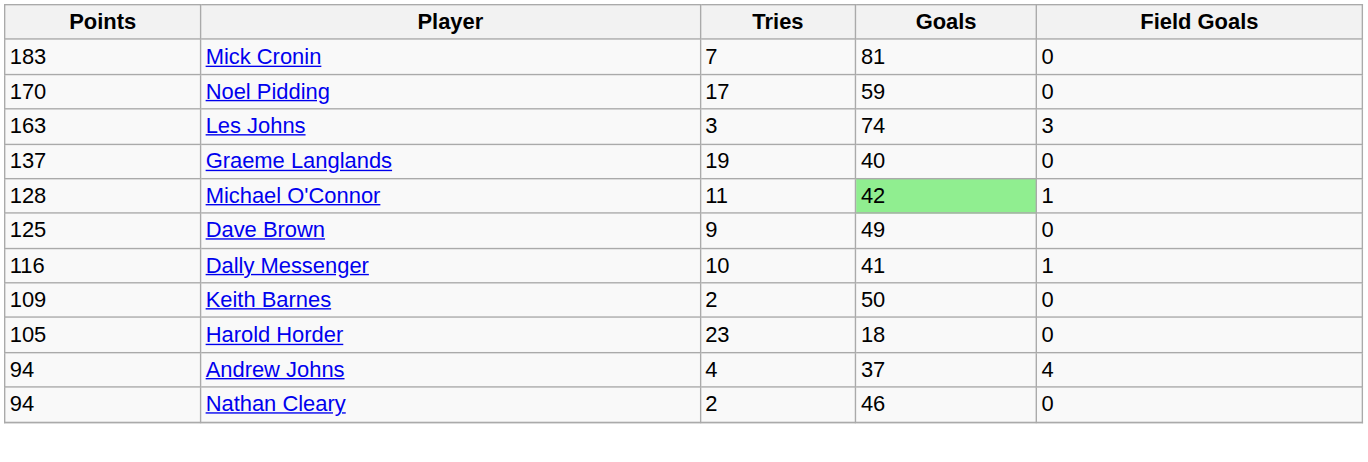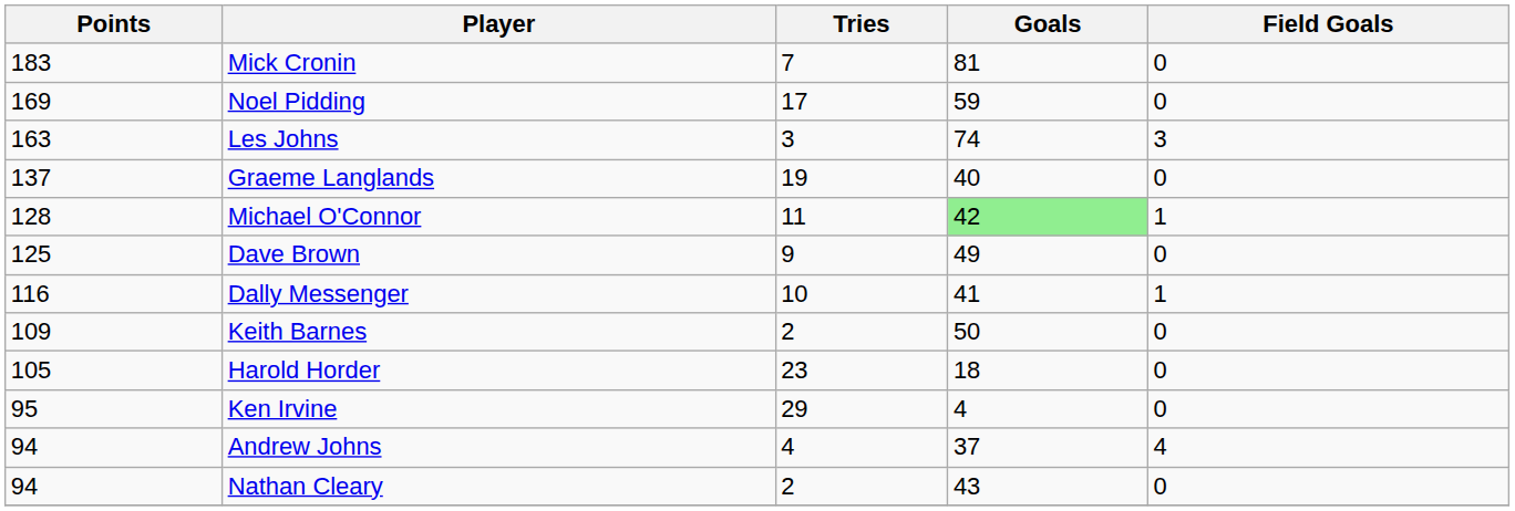 <table class="wikitable" width=50%>
 <tr>
 <th>Points</th>
 <th>Player</th>
 <th>Tries</th>
 <th>Goals</th>
 <th>Field Goals</th>
 </tr>
 <tr>
 <td>183</td>
 <td><a href='#'>Mick Cronin</a></td>
 <td>7</td>
 <td>81</td>
 <td>0</td>
 </tr>
 <tr>
-<td>170</td>
+<td>169</td>
 <td><a href='#'>Noel Pidding</a></td>
 <td>17</td>
 <td>59</td>
 <td>0</td>
 </tr>
 <tr>
 <td>163</td>
 <td><a href='#'>Les Johns</a></td>
 <td>3</td>
 <td>74</td>
 <td>3</td>
 </tr>
 <tr>
 <td>137</td>
 <td><a href='#'>Graeme Langlands</a></td>
 <td>19</td>
 <td>40</td>
 <td>0</td>
 </tr>
 <tr>
 <td>128</td>
 <td><a href='#'>Michael O'Connor</a></td>
 <td>11</td>
 <td style="background: lightgreen;">42</td>
 <td>1</td>
 </tr>
 <tr>
 <td>125</td>
 <td><a href='#'>Dave Brown</a></td>
 <td>9</td>
 <td>49</td>
 <td>0</td>
 </tr>
 <tr>
 <td>116</td>
 <td><a href='#'>Dally Messenger</a></td>
 <td>10</td>
 <td>41</td>
 <td>1</td>
 </tr>
 <tr>
 <td>109</td>
 <td><a href='#'>Keith Barnes</a></td>
 <td>2</td>
 <td>50</td>
 <td>0</td>
 </tr>
 <tr>
 <td>105</td>
 <td><a href='#'>Harold Horder</a></td>
 <td>23</td>
 <td>18</td>
 <td>0</td>
 </tr>
 <tr>
+<td>95</td>
+<td><a href='#'>Ken Irvine</a></td>
+<td>29</td>
+<td>4</td>
+<td>0</td>
+</tr>
+<tr>
 <td>94</td>
 <td><a href='#'>Andrew Johns</a></td>
 <td>4</td>
 <td>37</td>
 <td>4</td>
 </tr>
 <tr>
 <td>94</td>
 <td><a href='#'>Nathan Cleary</a></td>
 <td>2</td>
-<td>46</td>
+<td>43</td>
 <td>0</td>
 </tr>
 <tr>
 </tr>
 </table>
